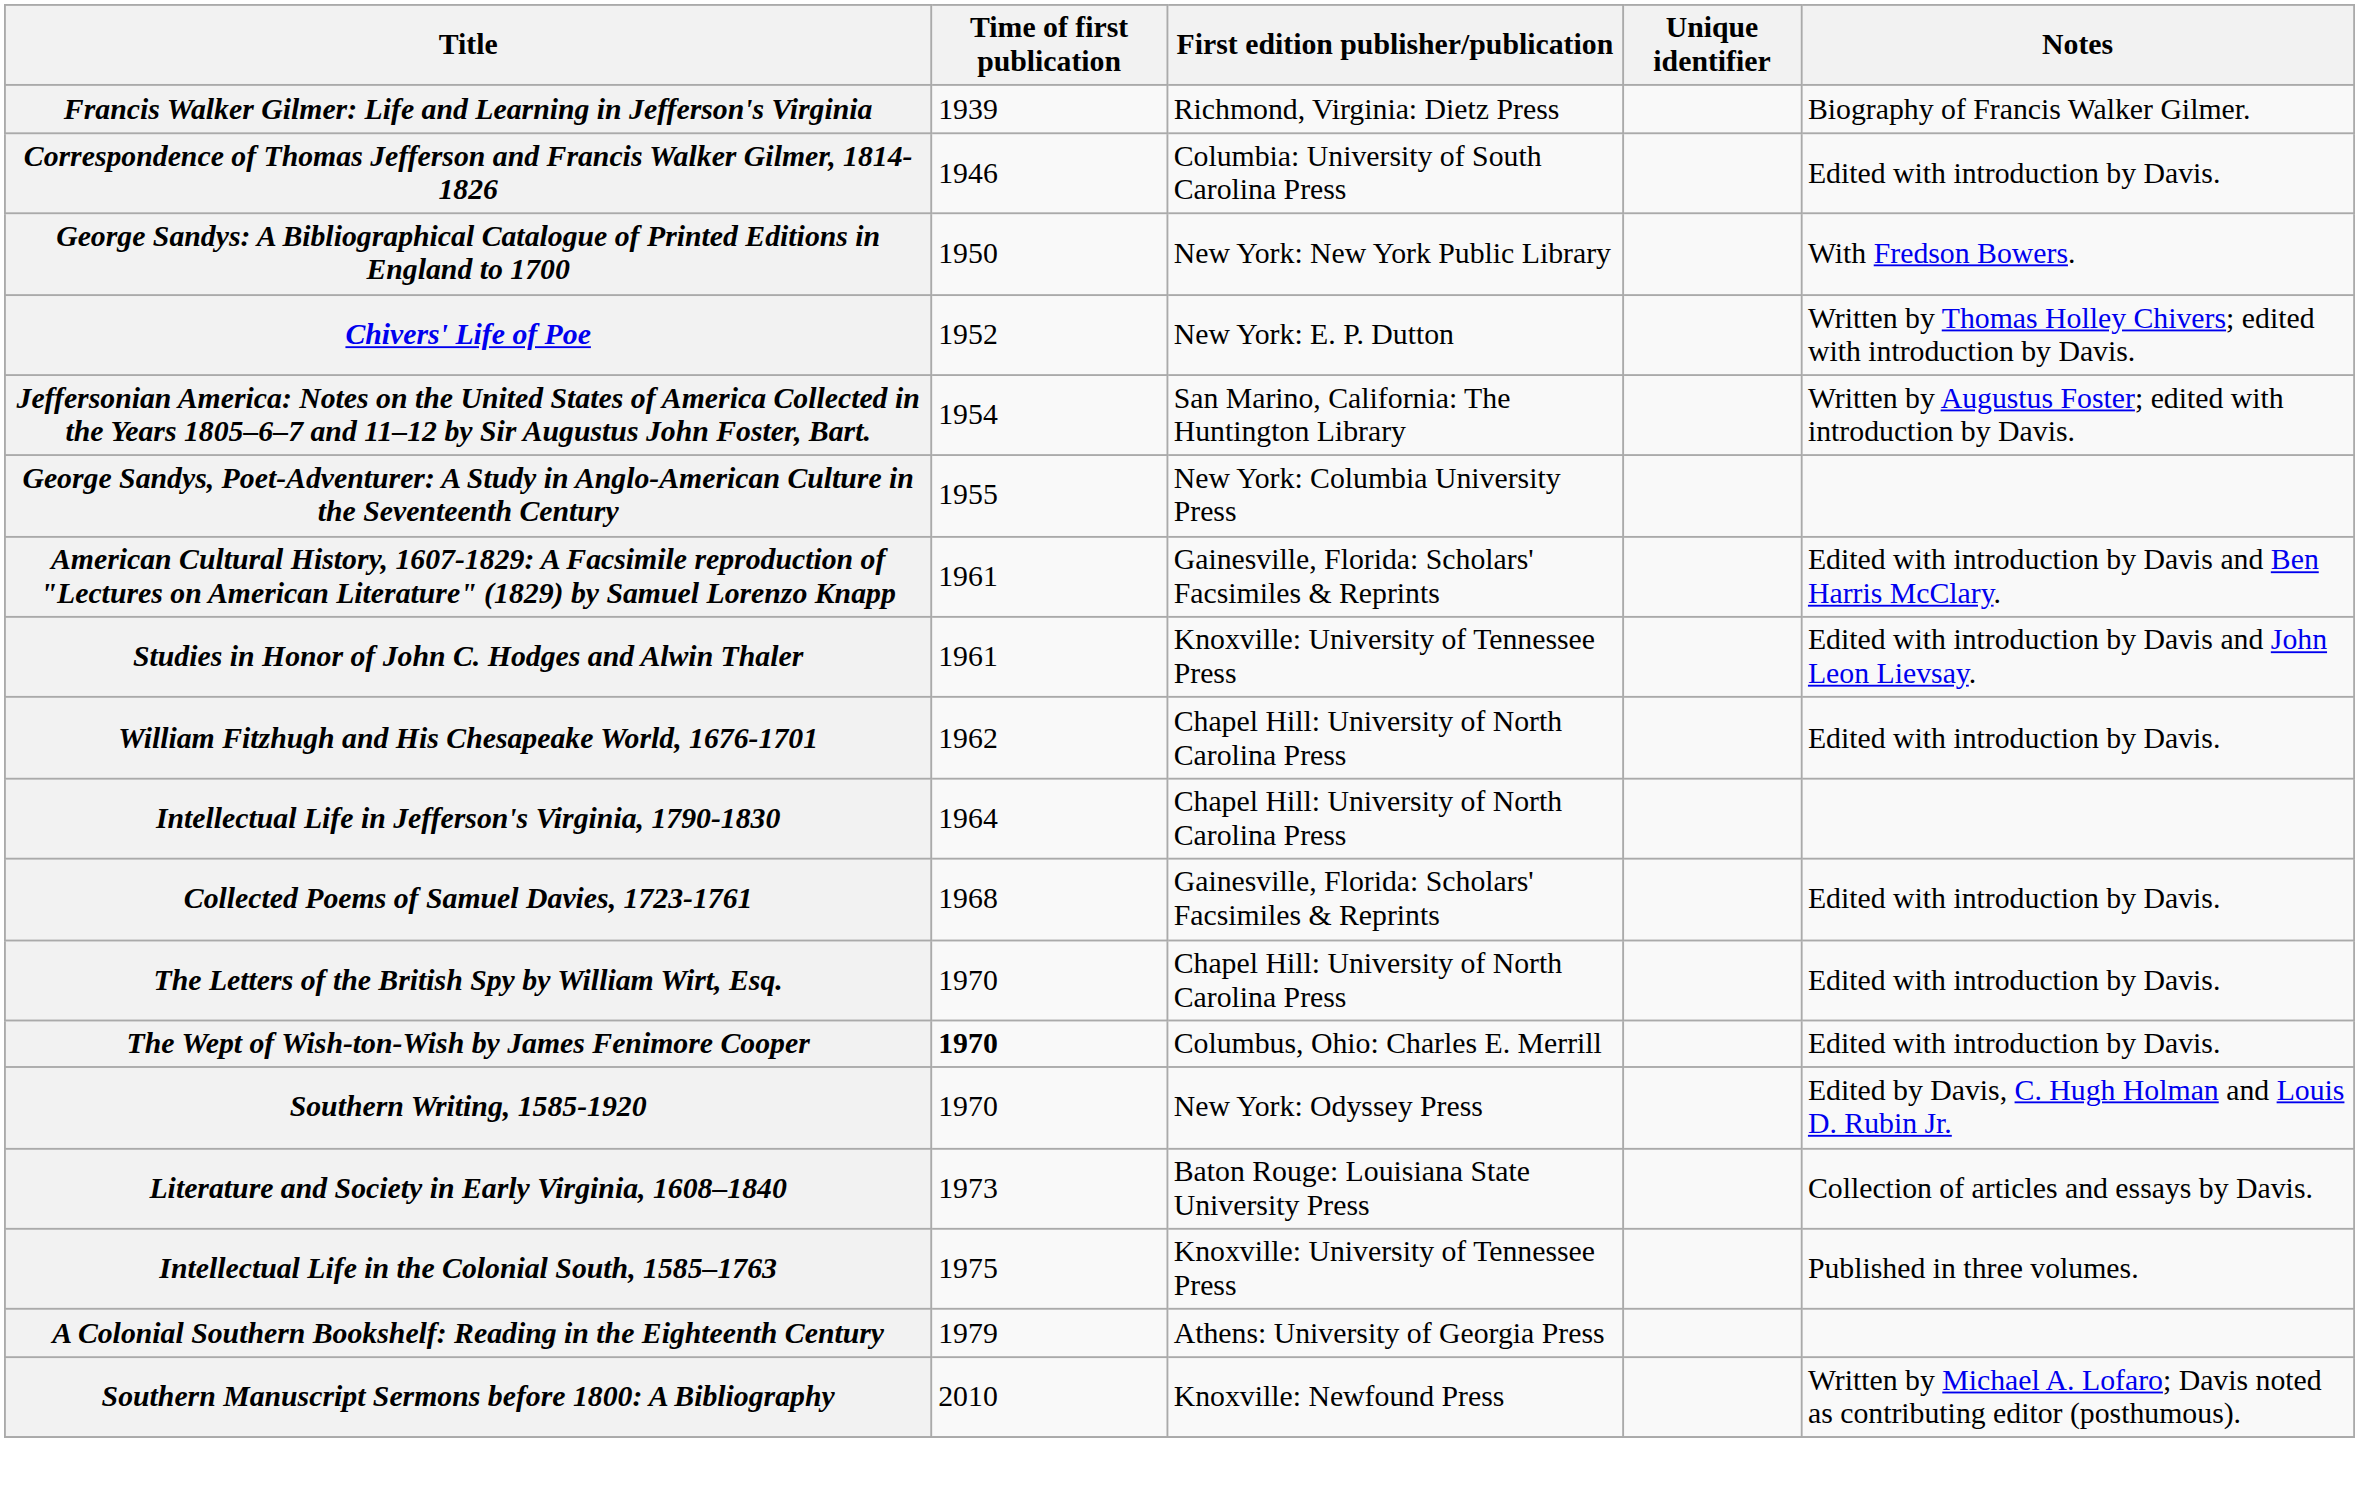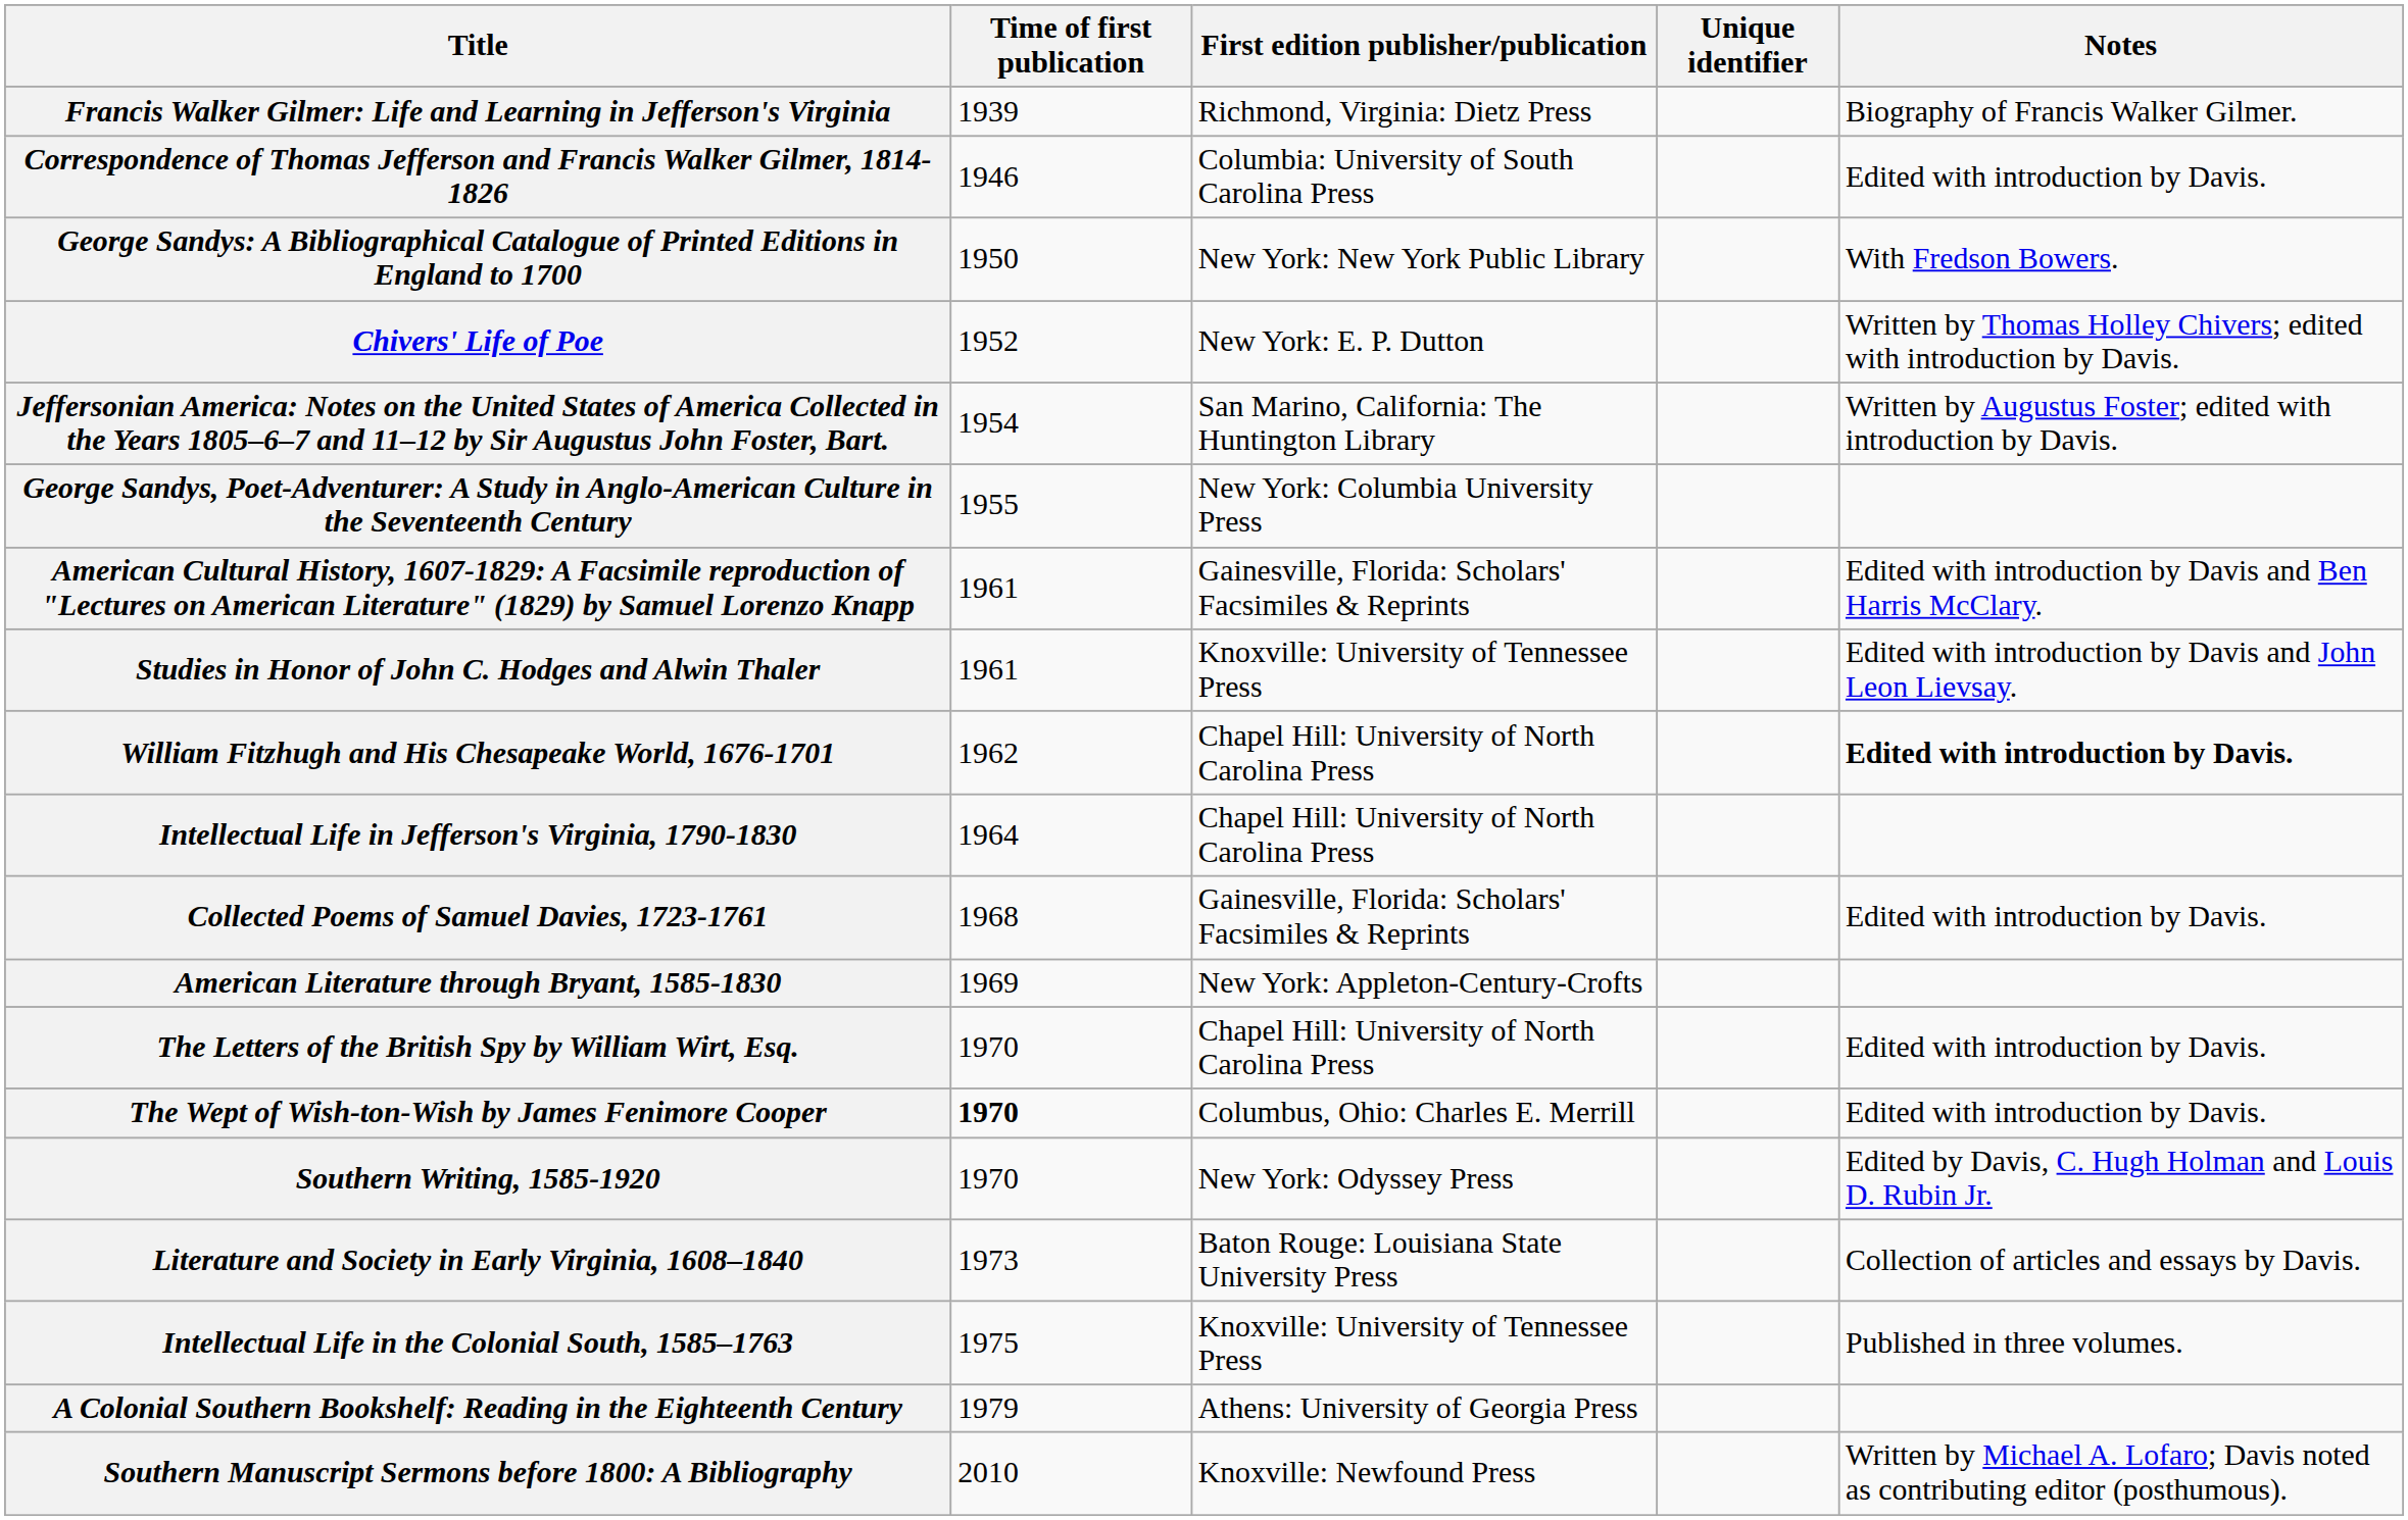 <table class="wikitable sortable plainrowheaders" style="margin-right: 0;">
 <tr>
 <th scope="col" class="unsortable">Title</th>
 <th scope="col">Time of first publication</th>
 <th scope="col" class="unsortable">First edition publisher/publication</th>
 <th scope="col" class="unsortable">Unique identifier</th>
 <th scope="col" class="unsortable">Notes</th>
 </tr>
 <tr>
 <th scope="row"><em>Francis Walker Gilmer: Life and Learning in Jefferson's Virginia</em></th>
 <td>1939</td>
 <td>Richmond, Virginia: Dietz Press</td>
 <td></td>
 <td>Biography of Francis Walker Gilmer.</td>
 </tr>
 <tr>
 <th scope="row"><em>Correspondence of Thomas Jefferson and Francis Walker Gilmer, 1814-1826</em></th>
 <td>1946</td>
 <td>Columbia: University of South Carolina Press</td>
 <td></td>
 <td>Edited with introduction by Davis.</td>
 </tr>
 <tr>
 <th scope="row"><em>George Sandys: A Bibliographical Catalogue of Printed Editions in England to 1700</em></th>
 <td>1950</td>
 <td>New York: New York Public Library</td>
 <td></td>
 <td>With <a href='#'>Fredson Bowers</a>.</td>
 </tr>
 <tr>
 <th scope="row"><em><a href='#'>Chivers' Life of Poe</a></em></th>
 <td>1952</td>
 <td>New York: E. P. Dutton</td>
 <td></td>
 <td>Written by <a href='#'>Thomas Holley Chivers</a>; edited with introduction by Davis.</td>
 </tr>
 <tr>
 <th scope="row"><em>Jeffersonian America: Notes on the United States of America Collected in the Years 1805–6–7 and 11–12 by Sir Augustus John Foster, Bart.</em></th>
 <td>1954</td>
 <td>San Marino, California: The Huntington Library</td>
 <td></td>
 <td>Written by <a href='#'>Augustus Foster</a>; edited with introduction by Davis.</td>
 </tr>
 <tr>
 <th scope="row"><em>George Sandys, Poet-Adventurer: A Study in Anglo-American Culture in the Seventeenth Century</em></th>
 <td>1955</td>
 <td>New York: Columbia University Press</td>
 <td></td>
 <td></td>
 </tr>
 <tr>
 <th scope="row"><em>American Cultural History, 1607-1829: A Facsimile reproduction of "Lectures on American Literature" (1829) by Samuel Lorenzo Knapp</em></th>
 <td>1961</td>
 <td>Gainesville, Florida: Scholars' Facsimiles & Reprints</td>
 <td></td>
 <td>Edited with introduction by Davis and <a href='#'>Ben Harris McClary</a>.</td>
 </tr>
 <tr>
 <th scope="row"><em>Studies in Honor of John C. Hodges and Alwin Thaler</em></th>
 <td>1961</td>
 <td>Knoxville: University of Tennessee Press</td>
 <td></td>
 <td>Edited with introduction by Davis and <a href='#'>John Leon Lievsay</a>.</td>
 </tr>
 <tr>
 <th scope="row"><em>William Fitzhugh and His Chesapeake World, 1676-1701</em></th>
 <td>1962</td>
 <td>Chapel Hill: University of North Carolina Press</td>
 <td></td>
-<td>Edited with introduction by Davis.</td>
+<td><strong>Edited with introduction by Davis.</strong></td>
 </tr>
 <tr>
 <th scope="row"><em>Intellectual Life in Jefferson's Virginia, 1790-1830</em></th>
 <td>1964</td>
 <td>Chapel Hill: University of North Carolina Press</td>
 <td></td>
 <td></td>
 </tr>
 <tr>
 <th scope="row"><em>Collected Poems of Samuel Davies, 1723-1761</em></th>
 <td>1968</td>
 <td>Gainesville, Florida: Scholars' Facsimiles & Reprints</td>
 <td></td>
 <td>Edited with introduction by Davis.</td>
+</tr>
+<tr>
+<th scope="row"><em>American Literature through Bryant, 1585-1830</em></th>
+<td>1969</td>
+<td>New York: Appleton-Century-Crofts</td>
+<td></td>
+<td></td>
 </tr>
 <tr>
 <th scope="row"><em>The Letters of the British Spy by William Wirt, Esq.</em></th>
 <td>1970</td>
 <td>Chapel Hill: University of North Carolina Press</td>
 <td></td>
 <td>Edited with introduction by Davis.</td>
 </tr>
 <tr>
 <th scope="row"><em>The Wept of Wish-ton-Wish by James Fenimore Cooper</em></th>
 <td><strong>1970</strong></td>
 <td>Columbus, Ohio: Charles E. Merrill</td>
 <td></td>
 <td>Edited with introduction by Davis.</td>
 </tr>
 <tr>
 <th scope="row"><em>Southern Writing, 1585-1920</em></th>
 <td>1970</td>
 <td>New York: Odyssey Press</td>
 <td></td>
 <td>Edited by Davis, <a href='#'>C. Hugh Holman</a> and <a href='#'>Louis D. Rubin Jr.</a></td>
 </tr>
 <tr>
 <th scope="row"><em>Literature and Society in Early Virginia, 1608–1840</em></th>
 <td>1973</td>
 <td>Baton Rouge: Louisiana State University Press</td>
 <td></td>
 <td>Collection of articles and essays by Davis.</td>
 </tr>
 <tr>
 <th scope="row"><em>Intellectual Life in the Colonial South, 1585–1763</em></th>
 <td>1975</td>
 <td>Knoxville: University of Tennessee Press</td>
 <td></td>
 <td>Published in three volumes.</td>
 </tr>
 <tr>
 <th scope="row"><em>A Colonial Southern Bookshelf: Reading in the Eighteenth Century</em></th>
 <td>1979</td>
 <td>Athens: University of Georgia Press</td>
 <td></td>
 <td></td>
 </tr>
 <tr>
 <th scope="row"><em>Southern Manuscript Sermons before 1800: A Bibliography</em></th>
 <td>2010</td>
 <td>Knoxville: Newfound Press</td>
 <td></td>
 <td>Written by <a href='#'>Michael A. Lofaro</a>; Davis noted as contributing editor (posthumous).</td>
 </tr>
 <tr>
 </tr>
 </table>
